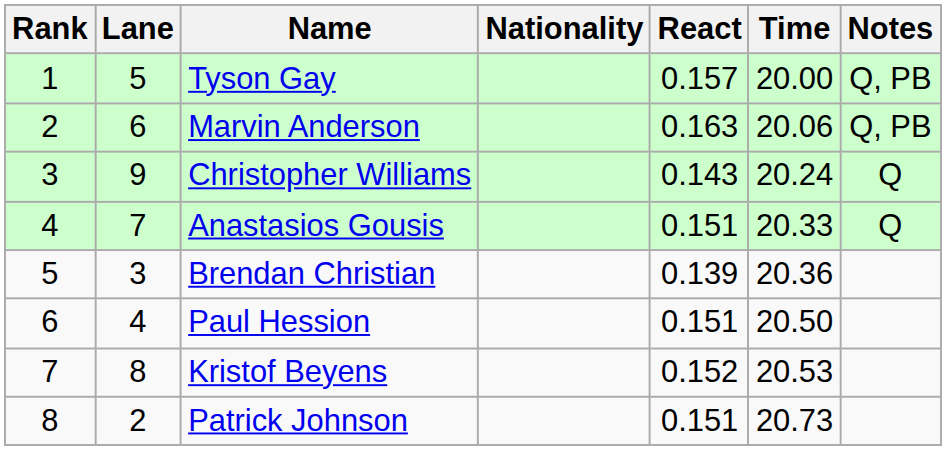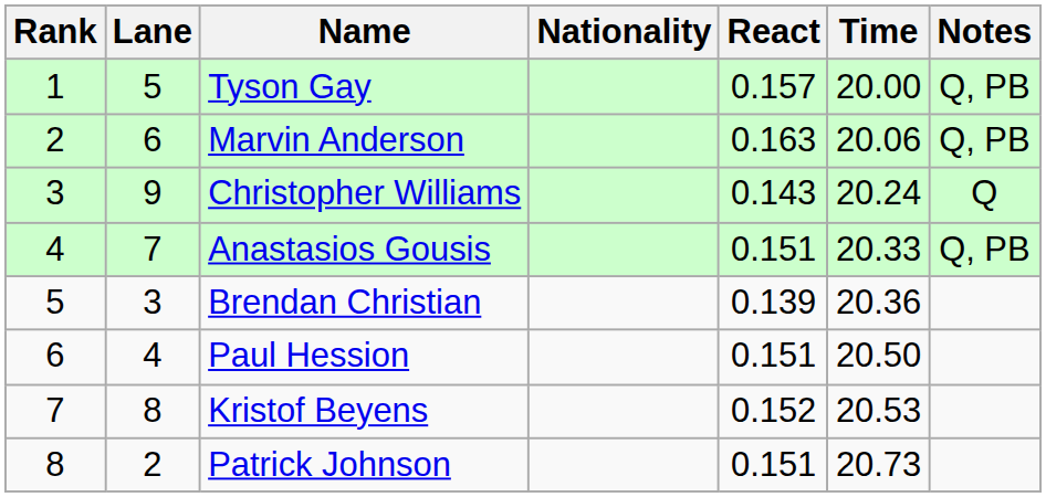 <table class="wikitable sortable" style="text-align:center">
 <tr>
 <th>Rank</th>
 <th>Lane</th>
 <th>Name</th>
 <th>Nationality</th>
 <th>React</th>
 <th>Time</th>
 <th>Notes</th>
 </tr>
 <tr bgcolor=ccffcc>
 <td>1</td>
 <td>5</td>
 <td align=left><a href='#'>Tyson Gay</a></td>
 <td align=left></td>
 <td>0.157</td>
 <td>20.00</td>
 <td>Q, PB</td>
 </tr>
 <tr bgcolor=ccffcc>
 <td>2</td>
 <td>6</td>
 <td align=left><a href='#'>Marvin Anderson</a></td>
 <td align=left></td>
 <td>0.163</td>
 <td>20.06</td>
 <td>Q, PB</td>
 </tr>
 <tr bgcolor=ccffcc>
 <td>3</td>
 <td>9</td>
 <td align=left><a href='#'>Christopher Williams</a></td>
 <td align=left></td>
 <td>0.143</td>
 <td>20.24</td>
 <td>Q</td>
 </tr>
 <tr bgcolor=ccffcc>
 <td>4</td>
 <td>7</td>
 <td align=left><a href='#'>Anastasios Gousis</a></td>
 <td align=left></td>
 <td>0.151</td>
 <td>20.33</td>
-<td>Q</td>
+<td>Q, PB</td>
 </tr>
 <tr>
 <td>5</td>
 <td>3</td>
 <td align=left><a href='#'>Brendan Christian</a></td>
 <td align=left></td>
 <td>0.139</td>
 <td>20.36</td>
 <td></td>
 </tr>
 <tr>
 <td>6</td>
 <td>4</td>
 <td align=left><a href='#'>Paul Hession</a></td>
 <td align=left></td>
 <td>0.151</td>
 <td>20.50</td>
 <td></td>
 </tr>
 <tr>
 <td>7</td>
 <td>8</td>
 <td align=left><a href='#'>Kristof Beyens</a></td>
 <td align=left></td>
 <td>0.152</td>
 <td>20.53</td>
 <td></td>
 </tr>
 <tr>
 <td>8</td>
 <td>2</td>
 <td align=left><a href='#'>Patrick Johnson</a></td>
 <td align=left></td>
 <td>0.151</td>
 <td>20.73</td>
 <td></td>
 </tr>
 </table>
